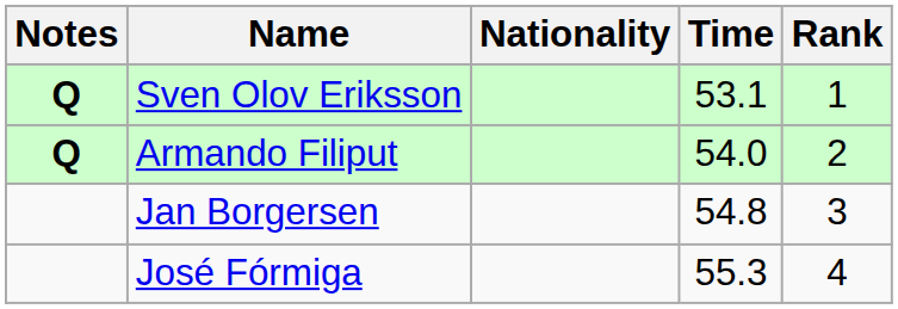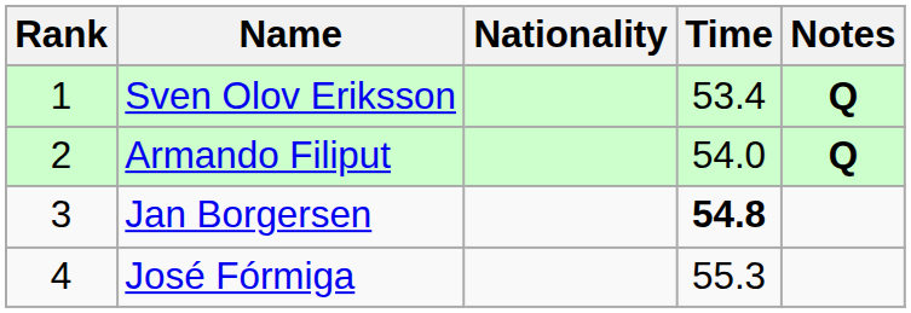 <table class="wikitable sortable" style="text-align:center">
 <tr>
-<th>Notes</th>
+<th>Rank</th>
 <th>Name</th>
 <th>Nationality</th>
 <th>Time</th>
-<th>Rank</th>
+<th>Notes</th>
 </tr>
 <tr bgcolor=ccffcc>
-<td><strong>Q</strong></td>
+<td>1</td>
 <td align=left><a href='#'>Sven Olov Eriksson</a></td>
 <td align=left></td>
-<td>53.1</td>
-<td>1</td>
+<td>53.4</td>
+<td><strong>Q</strong></td>
 </tr>
 <tr bgcolor=ccffcc>
-<td><strong>Q</strong></td>
+<td>2</td>
 <td align=left><a href='#'>Armando Filiput</a></td>
 <td align=left></td>
 <td>54.0</td>
-<td>2</td>
+<td><strong>Q</strong></td>
 </tr>
 <tr>
-<td></td>
+<td>3</td>
 <td align=left><a href='#'>Jan Borgersen</a></td>
 <td align=left></td>
-<td>54.8</td>
-<td>3</td>
+<td><strong>54.8</strong></td>
+<td></td>
 </tr>
 <tr>
-<td></td>
+<td>4</td>
 <td align=left><a href='#'>José Fórmiga</a></td>
 <td align=left></td>
 <td>55.3</td>
-<td>4</td>
+<td></td>
 </tr>
 </table>
